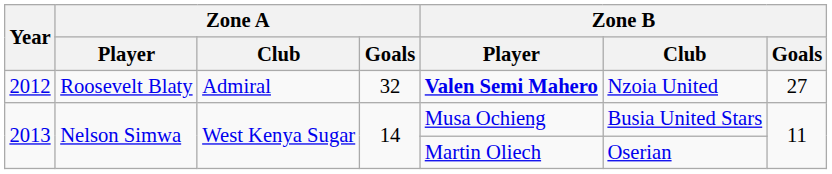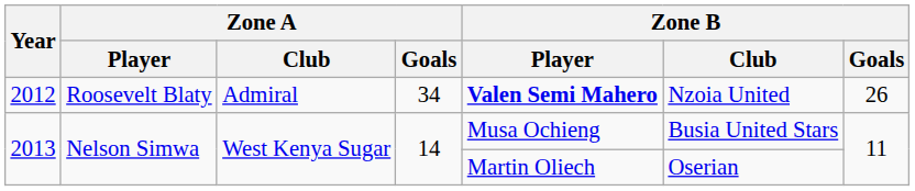 <table class="wikitable" style="text-align: left;">
 <tr>
 <th rowspan="2">Year</th>
 <th colspan="3">Zone A</th>
 <th colspan="3">Zone B</th>
 </tr>
 <tr>
 <th>Player</th>
 <th>Club</th>
 <th>Goals</th>
 <th>Player</th>
 <th>Club</th>
 <th>Goals</th>
 </tr>
 <tr>
 <td><a href='#'>2012</a></td>
 <td> <a href='#'>Roosevelt Blaty</a></td>
 <td><a href='#'>Admiral</a></td>
-<td style="text-align: center;">32</td>
+<td style="text-align: center;">34</td>
 <td><strong> <a href='#'>Valen Semi Mahero</a></strong></td>
 <td><a href='#'>Nzoia United</a></td>
-<td style="text-align: center;">27</td>
+<td style="text-align: center;">26</td>
 </tr>
 <tr>
 <td rowspan="2"><a href='#'>2013</a></td>
 <td rowspan="2"> <a href='#'>Nelson Simwa</a></td>
 <td rowspan="2"><a href='#'>West Kenya Sugar</a></td>
 <td rowspan="2" style="text-align: center;">14</td>
 <td> <a href='#'>Musa Ochieng</a></td>
 <td><a href='#'>Busia United Stars</a></td>
 <td rowspan="2" style="text-align: center;">11</td>
 </tr>
 <tr>
 <td> <a href='#'>Martin Oliech</a></td>
 <td><a href='#'>Oserian</a></td>
 </tr>
 </table>
